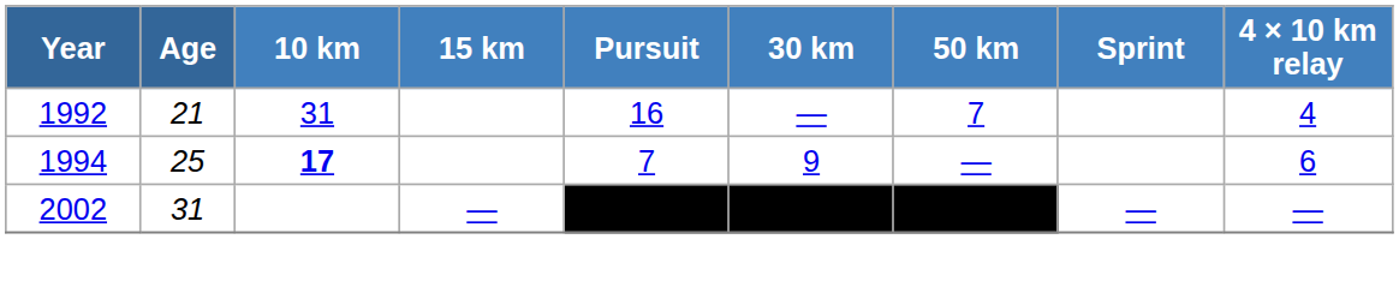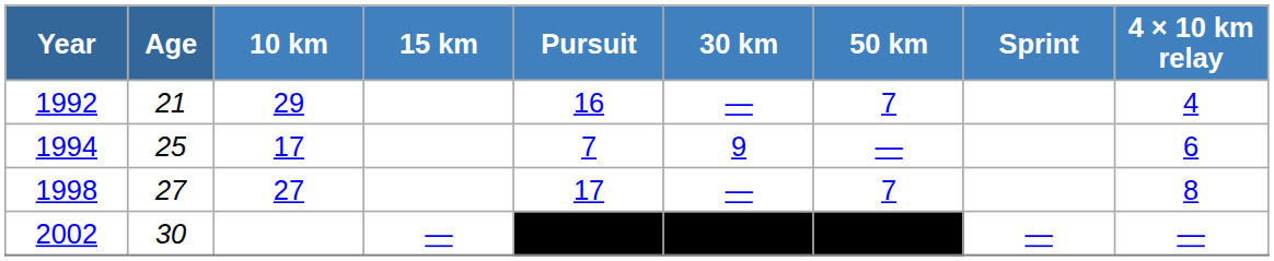 <table class="wikitable" style="font-size:95%; text-align:center; border:grey solid 1px; border-collapse:collapse; background:#ffffff;">
 <tr>
 <th style="background-color:#369; color:white; width:60px;"> Year </th>
 <th style="background-color:#369; color:white; width:40px;"> Age </th>
 <th style="background-color:#4180be; color:white; width:75px;"> 10 km </th>
 <th style="background-color:#4180be; color:white; width:75px;"> 15 km </th>
 <th style="background-color:#4180be; color:white; width:75px;"> Pursuit </th>
 <th style="background-color:#4180be; color:white; width:75px;"> 30 km </th>
 <th style="background-color:#4180be; color:white; width:75px;"> 50 km </th>
 <th style="background-color:#4180be; color:white; width:75px;"> Sprint </th>
 <th style="background-color:#4180be; color:white; width:75px;"> 4 × 10 km <br> relay </th>
 </tr>
 <tr>
 <td><a href='#'>1992</a></td>
 <td><em>21</em></td>
-<td><a href='#'>31</a></td>
+<td><a href='#'>29</a></td>
 <td></td>
 <td><a href='#'>16</a></td>
 <td><a href='#'>—</a></td>
 <td><a href='#'>7</a></td>
 <td></td>
 <td><a href='#'>4</a></td>
 </tr>
 <tr>
 <td><a href='#'>1994</a></td>
 <td><em>25</em></td>
-<td><strong><a href='#'>17</a></strong></td>
+<td><a href='#'>17</a></td>
 <td></td>
 <td><a href='#'>7</a></td>
 <td><a href='#'>9</a></td>
 <td><a href='#'>—</a></td>
 <td></td>
 <td><a href='#'>6</a></td>
 </tr>
 <tr>
+<td><a href='#'>1998</a></td>
+<td><em>27</em></td>
+<td><a href='#'>27</a></td>
+<td></td>
+<td><a href='#'>17</a></td>
+<td><a href='#'>—</a></td>
+<td><a href='#'>7</a></td>
+<td></td>
+<td><a href='#'>8</a></td>
+</tr>
+<tr>
 <td><a href='#'>2002</a></td>
-<td><em>31</em></td>
+<td><em>30</em></td>
 <td></td>
 <td><a href='#'>—</a></td>
 <td style="background:#000; color:#fff;"><a href='#'><span></span></a></td>
 <td style="background:#000; color:#fff;"><a href='#'><span></span></a></td>
 <td style="background:#000; color:#fff;"><a href='#'><span></span></a></td>
 <td><a href='#'>—</a></td>
 <td><a href='#'>—</a></td>
 </tr>
 <tr>
 </tr>
 </table>
